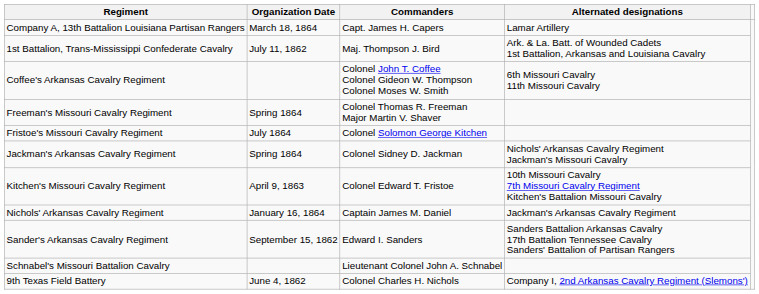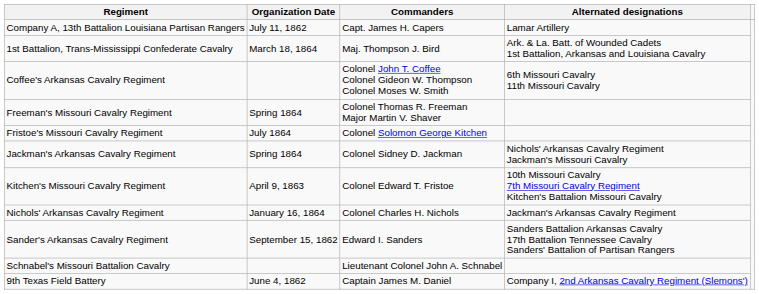 <table class="wikitable sortable">
 <tr>
 <th>Regiment</th>
 <th>Organization Date</th>
 <th>Commanders</th>
 <th>Alternated designations</th>
 <td></td>
 </tr>
 <tr>
 <td>Company A, 13th Battalion Louisiana Partisan Rangers </td>
-<td>March 18, 1864</td>
+<td>July 11, 1862</td>
 <td>Capt. James H. Capers</td>
 <td>Lamar Artillery</td>
 </tr>
 <tr>
 <td>1st Battalion, Trans-Mississippi Confederate Cavalry</td>
-<td>July 11, 1862</td>
+<td>March 18, 1864</td>
 <td>Maj. Thompson J. Bird</td>
 <td>Ark. & La. Batt. of Wounded Cadets<br>1st Battalion, Arkansas and Louisiana Cavalry</td>
 </tr>
 <tr>
 <td>Coffee's Arkansas Cavalry Regiment</td>
 <td></td>
 <td>Colonel <a href='#'>John T. Coffee</a><br>Colonel Gideon W. Thompson<br>Colonel Moses W. Smith</td>
 <td>6th Missouri Cavalry<br>11th Missouri Cavalry</td>
 </tr>
 <tr>
 <td>Freeman's Missouri Cavalry Regiment</td>
 <td>Spring 1864</td>
 <td>Colonel Thomas R. Freeman<br>Major Martin V. Shaver</td>
 <td></td>
 </tr>
 <tr>
 <td>Fristoe's Missouri Cavalry Regiment </td>
 <td>July 1864</td>
 <td>Colonel <a href='#'>Solomon George Kitchen</a></td>
 <td></td>
 </tr>
 <tr>
 <td>Jackman's Arkansas Cavalry Regiment</td>
 <td>Spring 1864</td>
 <td>Colonel Sidney D. Jackman</td>
 <td>Nichols' Arkansas Cavalry Regiment<br>Jackman's Missouri Cavalry</td>
 </tr>
 <tr>
 <td>Kitchen's Missouri Cavalry Regiment</td>
 <td>April 9, 1863</td>
 <td>Colonel Edward T. Fristoe</td>
 <td>10th Missouri Cavalry<br><a href='#'>7th Missouri Cavalry Regiment</a><br>Kitchen's Battalion Missouri Cavalry</td>
 </tr>
 <tr>
 <td>Nichols' Arkansas Cavalry Regiment</td>
 <td>January 16, 1864</td>
-<td>Captain James M. Daniel</td>
+<td>Colonel Charles H. Nichols</td>
 <td>Jackman's Arkansas Cavalry Regiment</td>
 </tr>
 <tr>
 <td>Sander's Arkansas Cavalry Regiment</td>
 <td>September 15, 1862</td>
 <td>Edward I. Sanders</td>
 <td>Sanders Battalion Arkansas Cavalry<br>17th Battalion Tennessee Cavalry<br>Sanders' Battalion of Partisan Rangers</td>
 </tr>
 <tr>
 <td>Schnabel's Missouri Battalion Cavalry</td>
 <td></td>
 <td>Lieutenant Colonel John A. Schnabel</td>
 <td></td>
 </tr>
 <tr>
 <td>9th Texas Field Battery</td>
 <td>June 4, 1862</td>
-<td>Colonel Charles H. Nichols</td>
+<td>Captain James M. Daniel</td>
 <td>Company I, <a href='#'>2nd Arkansas Cavalry Regiment (Slemons') </a></td>
 </tr>
 </table>
